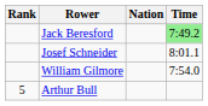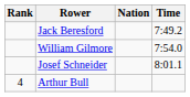 <table class="wikitable sortable" style="text-align:center">
 <tr>
 <th>Rank</th>
 <th>Rower</th>
 <th>Nation</th>
 <th>Time</th>
 </tr>
 <tr>
 <td></td>
 <td align=left><a href='#'>Jack Beresford</a></td>
 <td align=left></td>
-<td style="background: lightgreen;">7:49.2</td>
+<td>7:49.2</td>
+</tr>
+<tr>
+<td></td>
+<td align=left><a href='#'>William Gilmore</a></td>
+<td align=left></td>
+<td>7:54.0</td>
 </tr>
 <tr>
 <td></td>
 <td align=left><a href='#'>Josef Schneider</a></td>
 <td align=left></td>
 <td>8:01.1</td>
 </tr>
 <tr>
-<td></td>
-<td align=left><a href='#'>William Gilmore</a></td>
-<td align=left></td>
-<td>7:54.0</td>
-</tr>
-<tr>
-<td>5</td>
+<td>4</td>
 <td align=left><a href='#'>Arthur Bull</a></td>
 <td align=left></td>
 <td data-sort-value=9:99.9></td>
 </tr>
 </table>
